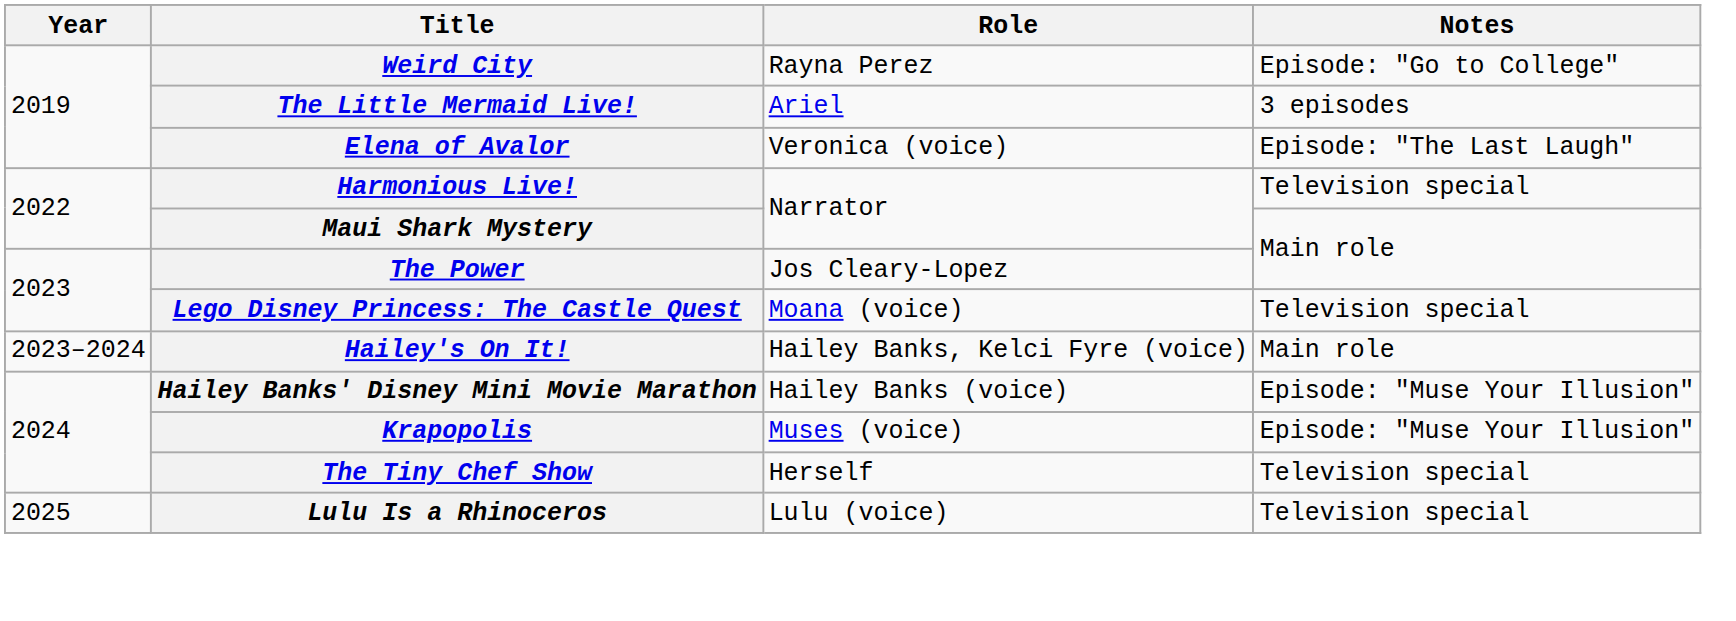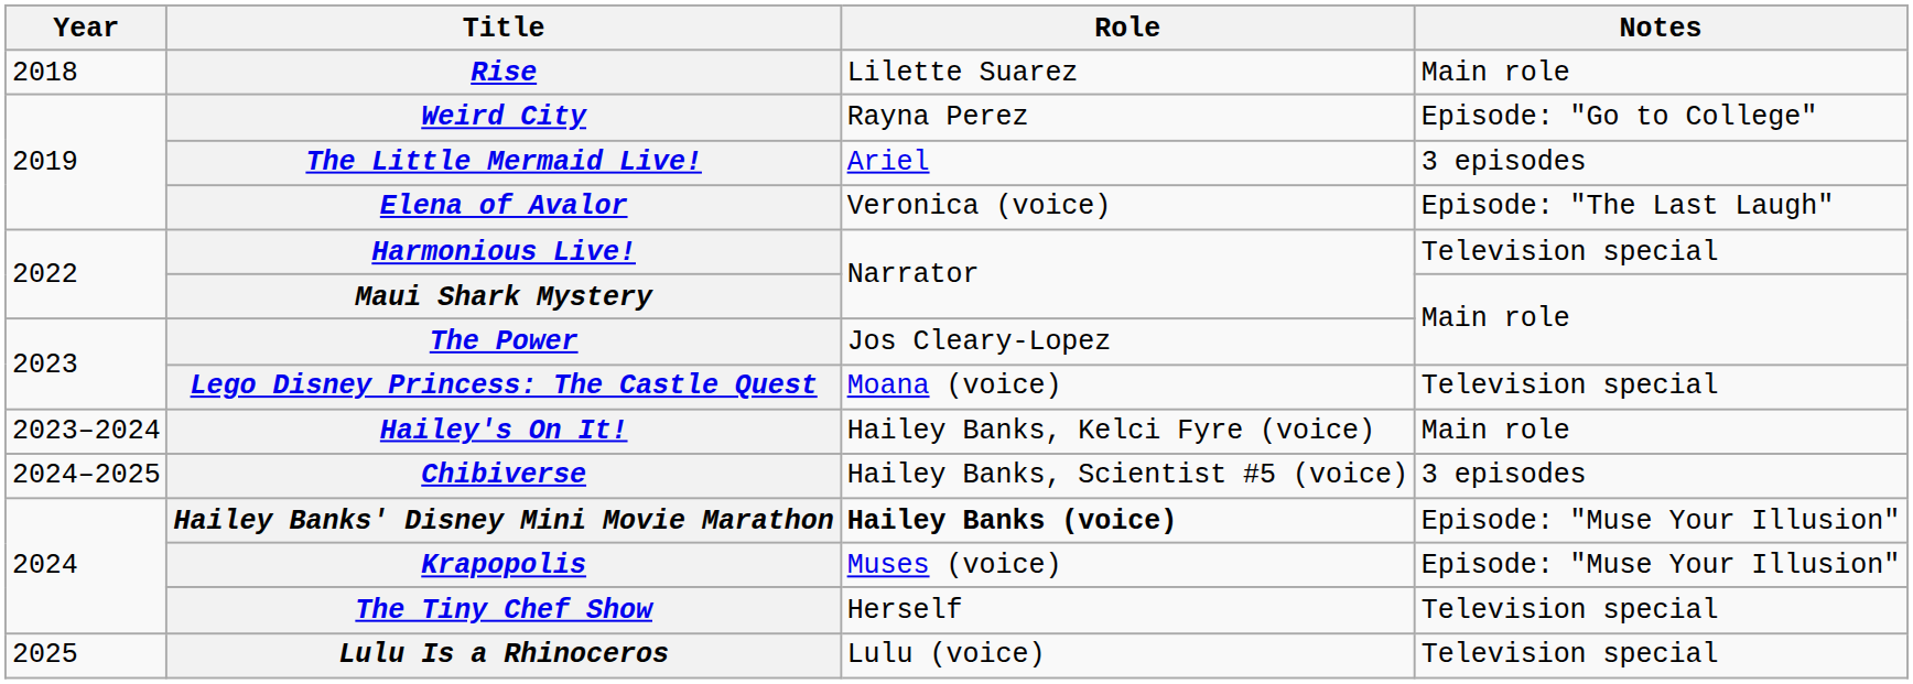 <table class="wikitable sortable plainrowheaders">
 <tr>
 <th scope="col">Year</th>
 <th scope="col">Title</th>
 <th scope="col">Role</th>
 <th scope="col" class="unsortable">Notes</th>
+</tr>
+<tr>
+<td>2018</td>
+<th scope="row"><em><a href='#'>Rise</a></em></th>
+<td>Lilette Suarez</td>
+<td>Main role</td>
 </tr>
 <tr>
 <td rowspan="3">2019</td>
 <th scope="row"><em><a href='#'>Weird City</a></em></th>
 <td>Rayna Perez</td>
 <td>Episode: "Go to College"</td>
 </tr>
 <tr>
 <th scope="row" data-sort-value="Little Mermaid Live!, The"><em><a href='#'>The Little Mermaid Live!</a></em></th>
 <td><a href='#'>Ariel</a></td>
 <td>3 episodes</td>
 </tr>
 <tr>
 <th scope="row"><em><a href='#'>Elena of Avalor</a></em></th>
 <td>Veronica (voice)</td>
 <td>Episode: "The Last Laugh"</td>
 </tr>
 <tr>
 <td rowspan="2">2022</td>
 <th scope="row"><em><a href='#'>Harmonious Live!</a></em></th>
 <td rowspan="2">Narrator</td>
 <td>Television special</td>
 </tr>
 <tr>
 <th scope="row"><em>Maui Shark Mystery</em></th>
 <td rowspan="2">Main role</td>
 </tr>
 <tr>
 <td rowspan="2">2023</td>
 <th scope="row" data-sort-value="Power, The"><em><a href='#'>The Power</a></em></th>
 <td>Jos Cleary-Lopez</td>
 </tr>
 <tr>
 <th scope="row"><em><a href='#'>Lego Disney Princess: The Castle Quest</a></em></th>
 <td><a href='#'>Moana</a> (voice)</td>
 <td>Television special</td>
 </tr>
 <tr>
 <td>2023–2024</td>
 <th scope="row"><em><a href='#'>Hailey's On It!</a></em></th>
 <td>Hailey Banks, Kelci Fyre (voice)</td>
 <td>Main role</td>
 </tr>
 <tr>
+<td>2024–2025</td>
+<th scope="row"><em><a href='#'>Chibiverse</a></em></th>
+<td>Hailey Banks, Scientist #5 (voice)</td>
+<td>3 episodes</td>
+</tr>
+<tr>
 <td rowspan="3">2024</td>
 <th scope="row"><em>Hailey Banks' Disney Mini Movie Marathon</em></th>
-<td>Hailey Banks (voice)</td>
+<td><strong>Hailey Banks (voice)</strong></td>
 <td>Episode: "Muse Your Illusion"</td>
 </tr>
 <tr>
 <th scope="row"><em><a href='#'>Krapopolis</a></em></th>
 <td><a href='#'>Muses</a> (voice)</td>
 <td>Episode: "Muse Your Illusion"</td>
 </tr>
 <tr>
 <th scope="row"><em><a href='#'>The Tiny Chef Show</a></em></th>
 <td>Herself</td>
 <td>Television special</td>
 </tr>
 <tr>
 <td>2025</td>
 <th scope="row"><em>Lulu Is a Rhinoceros</em></th>
 <td>Lulu (voice)</td>
 <td>Television special</td>
 </tr>
 </table>
